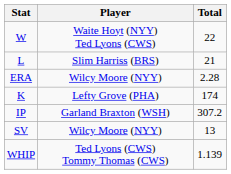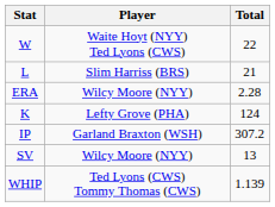 <table class="wikitable" style="text-align:center;">
 <tr>
 <th style="width:15%;">Stat</th>
 <th>Player</th>
 <th style="width:15%;">Total</th>
 </tr>
 <tr>
 <td><a href='#'>W</a></td>
 <td><a href='#'>Waite Hoyt</a> (<a href='#'>NYY</a>)<br><a href='#'>Ted Lyons</a> (<a href='#'>CWS</a>)</td>
 <td>22</td>
 </tr>
 <tr>
 <td><a href='#'>L</a></td>
 <td><a href='#'>Slim Harriss</a> (<a href='#'>BRS</a>)</td>
 <td>21</td>
 </tr>
 <tr>
 <td><a href='#'>ERA</a></td>
 <td><a href='#'>Wilcy Moore</a> (<a href='#'>NYY</a>)</td>
 <td>2.28</td>
 </tr>
 <tr>
 <td><a href='#'>K</a></td>
 <td><a href='#'>Lefty Grove</a> (<a href='#'>PHA</a>)</td>
-<td>174</td>
+<td>124</td>
 </tr>
 <tr>
 <td><a href='#'>IP</a></td>
 <td><a href='#'>Garland Braxton</a> (<a href='#'>WSH</a>)</td>
 <td>307.2</td>
 </tr>
 <tr>
 <td><a href='#'>SV</a></td>
 <td><a href='#'>Wilcy Moore</a> (<a href='#'>NYY</a>)</td>
 <td>13</td>
 </tr>
 <tr>
 <td><a href='#'>WHIP</a></td>
 <td><a href='#'>Ted Lyons</a> (<a href='#'>CWS</a>)<br><a href='#'>Tommy Thomas</a> (<a href='#'>CWS</a>)</td>
 <td>1.139</td>
 </tr>
 </table>
